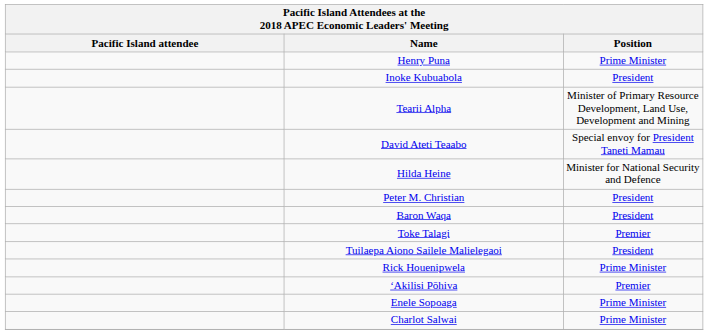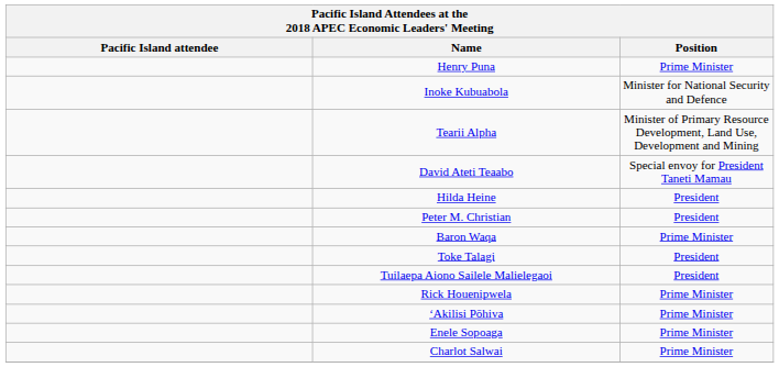 <table class="wikitable collapsible sortable" style="margin-left: auto; margin-right: auto; text-align:center; width:80%;">
 <tr>
 <th colspan=5>Pacific Island Attendees at the<br>2018 APEC Economic Leaders' Meeting</th>
 </tr>
 <tr>
 <th width=40%>Pacific Island attendee</th>
 <th width=40%>Name</th>
 <th width=20%>Position</th>
 </tr>
 <tr>
 <td></td>
 <td><a href='#'>Henry Puna</a></td>
 <td><a href='#'>Prime Minister</a></td>
 </tr>
 <tr>
 <td></td>
 <td><a href='#'>Inoke Kubuabola</a></td>
-<td><a href='#'>President</a></td>
+<td>Minister for National Security and Defence</td>
 </tr>
 <tr>
 <td></td>
 <td><a href='#'>Tearii Alpha</a></td>
 <td>Minister of Primary Resource Development, Land Use, Development and Mining</td>
 </tr>
 <tr>
 <td></td>
 <td><a href='#'>David Ateti Teaabo</a></td>
 <td>Special envoy for <a href='#'>President</a> <a href='#'>Taneti Mamau</a></td>
 </tr>
 <tr>
 <td></td>
 <td><a href='#'>Hilda Heine</a></td>
-<td>Minister for National Security and Defence</td>
+<td><a href='#'>President</a></td>
 </tr>
 <tr>
 <td></td>
 <td><a href='#'>Peter M. Christian</a></td>
 <td><a href='#'>President</a></td>
 </tr>
 <tr>
 <td></td>
 <td><a href='#'>Baron Waqa</a></td>
-<td><a href='#'>President</a></td>
+<td><a href='#'>Prime Minister</a></td>
 </tr>
 <tr>
 <td></td>
 <td><a href='#'>Toke Talagi</a></td>
-<td><a href='#'>Premier</a></td>
+<td><a href='#'>President</a></td>
 </tr>
 <tr>
 <td></td>
 <td><a href='#'>Tuilaepa Aiono Sailele Malielegaoi</a></td>
 <td><a href='#'>President</a></td>
 </tr>
 <tr>
 <td></td>
 <td><a href='#'>Rick Houenipwela</a></td>
 <td><a href='#'>Prime Minister</a></td>
 </tr>
 <tr>
 <td></td>
 <td><a href='#'>ʻAkilisi Pōhiva</a></td>
-<td><a href='#'>Premier</a></td>
+<td><a href='#'>Prime Minister</a></td>
 </tr>
 <tr>
 <td></td>
 <td><a href='#'>Enele Sopoaga</a></td>
 <td><a href='#'>Prime Minister</a></td>
 </tr>
 <tr>
 <td></td>
 <td><a href='#'>Charlot Salwai</a></td>
 <td><a href='#'>Prime Minister</a></td>
 </tr>
 <tr>
 </tr>
 </table>
